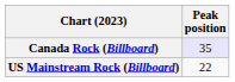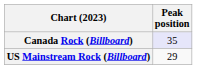 <table class="wikitable sortable plainrowheaders" style="text-align:center">
 <tr>
 <th scope="col">Chart (2023)</th>
 <th scope="col">Peak<br> position</th>
 </tr>
 <tr>
 <th scope="row">Canada <a href='#'>Rock</a> (<a href='#'><em>Billboard</em></a>)</th>
 <td style="background: lavender;">35</td>
 </tr>
 <tr>
 <th scope="row">US <a href='#'>Mainstream Rock</a> (<a href='#'><em>Billboard</em></a>)</th>
-<td>22</td>
+<td>29</td>
 </tr>
 </table>
